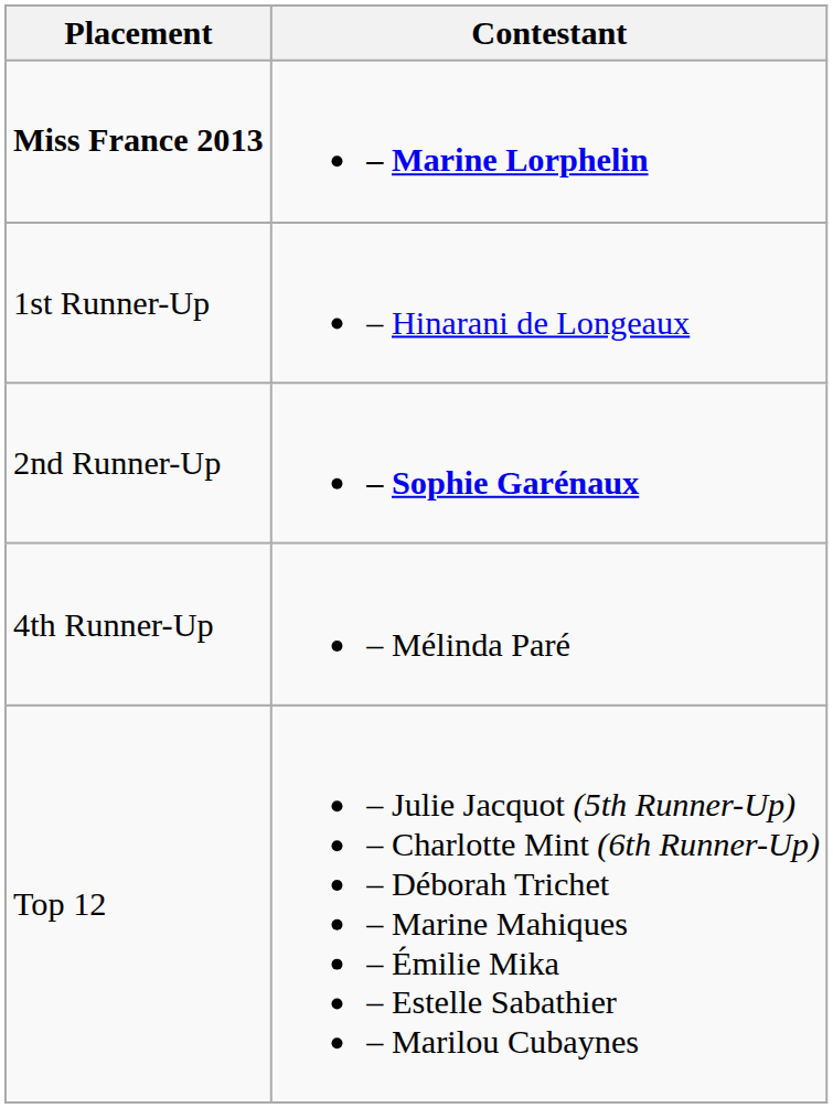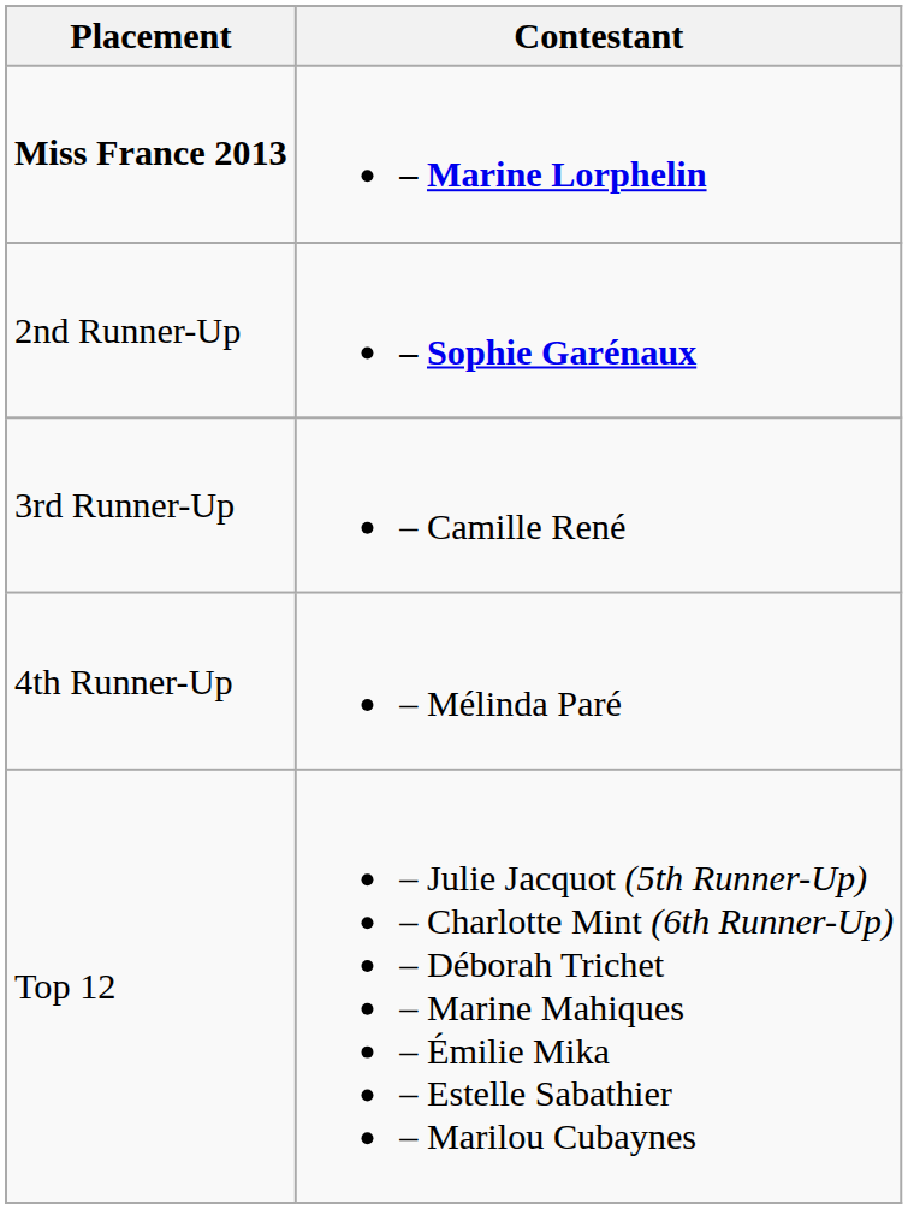 <table class="wikitable sortable" style="font-size:95%;">
 <tr>
 <th>Placement</th>
 <th>Contestant</th>
 </tr>
 <tr>
 <td><strong>Miss France 2013</strong></td>
 <td><br><ul><li><strong> – <a href='#'>Marine Lorphelin</a></strong></li></ul></td>
 </tr>
 <tr>
-<td>1st Runner-Up</td>
-<td><br><ul><li> – <a href='#'>Hinarani de Longeaux</a></li></ul></td>
+<td>2nd Runner-Up</td>
+<td><strong><br><ul><li> – <a href='#'>Sophie Garénaux</a></li></ul></strong></td>
 </tr>
 <tr>
-<td>2nd Runner-Up</td>
-<td><strong><br><ul><li> – <a href='#'>Sophie Garénaux</a></li></ul></strong></td>
+<td>3rd Runner-Up</td>
+<td><br><ul><li> – Camille René</li></ul></td>
 </tr>
 <tr>
 <td>4th Runner-Up</td>
 <td><br><ul><li> –  Mélinda Paré</li></ul></td>
 </tr>
 <tr>
 <td>Top 12</td>
 <td><br><ul><li> – Julie Jacquot <em>(5th Runner-Up)</em></li><li> – Charlotte Mint <em>(6th Runner-Up)</em></li><li> – Déborah Trichet</li><li> – Marine Mahiques</li><li> – Émilie Mika</li><li> – Estelle Sabathier</li><li> –  Marilou Cubaynes</li></ul></td>
 </tr>
 </table>
